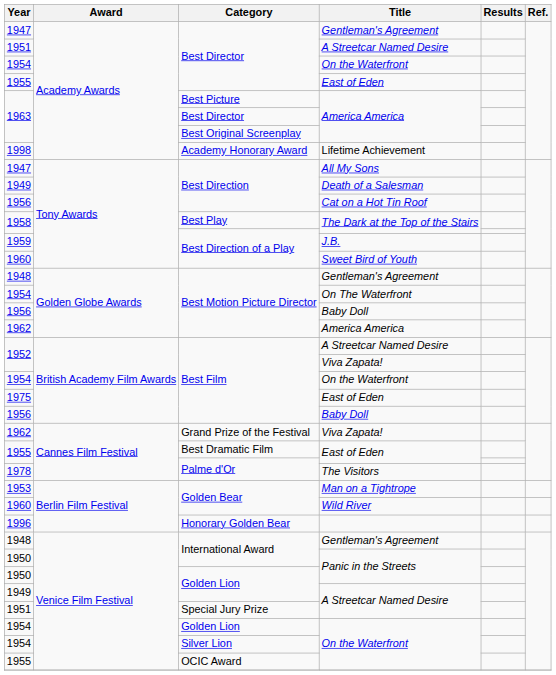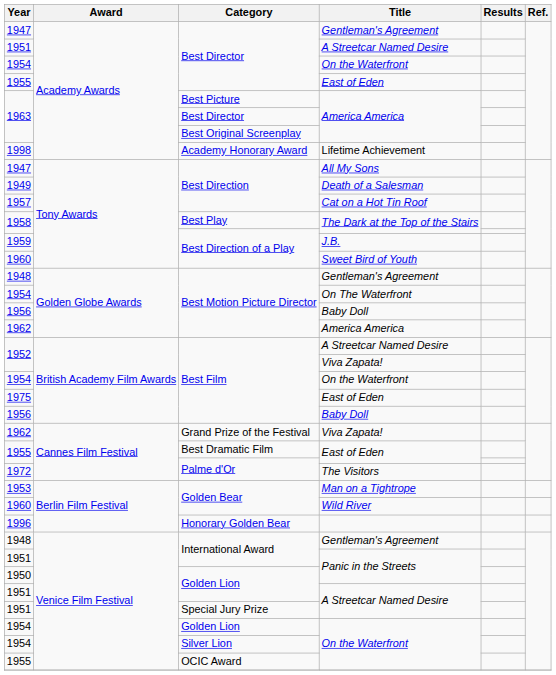 <table class="wikitable">
 <tr>
 <th>Year</th>
 <th>Award</th>
 <th>Category</th>
 <th>Title</th>
 <th>Results</th>
 <th>Ref.</th>
 </tr>
 <tr>
 <td><a href='#'>1947</a></td>
 <td rowspan=8><a href='#'>Academy Awards</a></td>
 <td rowspan=4><a href='#'>Best Director</a></td>
 <td><em><a href='#'>Gentleman's Agreement</a></em></td>
 <td></td>
 <td rowspan=8></td>
 </tr>
 <tr>
 <td><a href='#'>1951</a></td>
 <td><em><a href='#'>A Streetcar Named Desire</a></em></td>
 <td></td>
 </tr>
 <tr>
 <td><a href='#'>1954</a></td>
 <td><em><a href='#'>On the Waterfront</a></em></td>
 <td></td>
 </tr>
 <tr>
 <td><a href='#'>1955</a></td>
 <td><em><a href='#'>East of Eden</a></em></td>
 <td></td>
 </tr>
 <tr>
 <td rowspan=3><a href='#'>1963</a></td>
 <td><a href='#'>Best Picture</a></td>
 <td rowspan=3><em><a href='#'>America America</a></em></td>
 <td></td>
 </tr>
 <tr>
 <td><a href='#'>Best Director</a></td>
 <td></td>
 </tr>
 <tr>
 <td><a href='#'>Best Original Screenplay</a></td>
 <td></td>
 </tr>
 <tr>
 <td><a href='#'>1998</a></td>
 <td><a href='#'>Academy Honorary Award</a></td>
 <td>Lifetime Achievement</td>
 <td></td>
 </tr>
 <tr>
 <td><a href='#'>1947</a></td>
 <td rowspan=7><a href='#'>Tony Awards</a></td>
 <td rowspan=3><a href='#'>Best Direction</a></td>
 <td><em><a href='#'>All My Sons</a></em></td>
 <td></td>
 <td rowspan=7></td>
 </tr>
 <tr>
 <td><a href='#'>1949</a></td>
 <td><em><a href='#'>Death of a Salesman</a></em></td>
 <td></td>
 </tr>
 <tr>
-<td><a href='#'>1956</a></td>
+<td><a href='#'>1957</a></td>
 <td><em><a href='#'>Cat on a Hot Tin Roof</a></em></td>
 <td></td>
 </tr>
 <tr>
 <td rowspan=2><a href='#'>1958</a></td>
 <td><a href='#'>Best Play</a></td>
 <td rowspan=2><em><a href='#'>The Dark at the Top of the Stairs</a></em></td>
 <td></td>
 </tr>
 <tr>
 <td rowspan=3><a href='#'>Best Direction of a Play</a></td>
 <td></td>
 </tr>
 <tr>
 <td><a href='#'>1959</a></td>
 <td><em><a href='#'>J.B.</a></em></td>
 <td></td>
 </tr>
 <tr>
 <td><a href='#'>1960</a></td>
 <td><em><a href='#'>Sweet Bird of Youth</a></em></td>
 <td></td>
 </tr>
 <tr>
 <td><a href='#'>1948</a></td>
 <td rowspan=4><a href='#'>Golden Globe Awards</a></td>
 <td rowspan=4><a href='#'>Best Motion Picture Director</a></td>
 <td><em>Gentleman's Agreement</em></td>
 <td></td>
 <td rowspan=4></td>
 </tr>
 <tr>
 <td><a href='#'>1954</a></td>
 <td><em>On The Waterfront</em></td>
 <td></td>
 </tr>
 <tr>
 <td><a href='#'>1956</a></td>
 <td><em>Baby Doll</em></td>
 <td></td>
 </tr>
 <tr>
 <td><a href='#'>1962</a></td>
 <td><em>America America</em></td>
 <td></td>
 </tr>
 <tr>
 <td rowspan=2><a href='#'>1952</a></td>
 <td rowspan=5><a href='#'>British Academy Film Awards</a></td>
 <td rowspan=5><a href='#'>Best Film</a></td>
 <td><em>A Streetcar Named Desire</em></td>
 <td></td>
 <td rowspan=5></td>
 </tr>
 <tr>
 <td><em>Viva Zapata!</em></td>
 <td></td>
 </tr>
 <tr>
 <td><a href='#'>1954</a></td>
 <td><em>On the Waterfront</em></td>
 <td></td>
 </tr>
 <tr>
 <td><a href='#'>1975</a></td>
 <td><em>East of Eden</em></td>
 <td></td>
 </tr>
 <tr>
 <td><a href='#'>1956</a></td>
 <td><em><a href='#'>Baby Doll</a></em></td>
 <td></td>
 </tr>
 <tr>
 <td><a href='#'>1962</a></td>
 <td rowspan=4><a href='#'>Cannes Film Festival</a></td>
 <td>Grand Prize of the Festival</td>
 <td><em>Viva Zapata!</em></td>
 <td></td>
 <td rowspan=4></td>
 </tr>
 <tr>
 <td rowspan=2><a href='#'>1955</a></td>
 <td>Best Dramatic Film</td>
 <td rowspan=2><em>East of Eden</em></td>
 <td></td>
 </tr>
 <tr>
 <td rowspan=2><a href='#'>Palme d'Or</a></td>
 <td></td>
 </tr>
 <tr>
-<td><a href='#'>1978</a></td>
+<td><a href='#'>1972</a></td>
 <td><em>The Visitors</em></td>
 <td></td>
 </tr>
 <tr>
 <td><a href='#'>1953</a></td>
 <td rowspan=3><a href='#'>Berlin Film Festival</a></td>
 <td rowspan=2><a href='#'>Golden Bear</a></td>
 <td><em><a href='#'>Man on a Tightrope</a></em></td>
 <td></td>
 <td></td>
 </tr>
 <tr>
 <td><a href='#'>1960</a></td>
 <td><em><a href='#'>Wild River</a></em></td>
 <td></td>
 <td></td>
 </tr>
 <tr>
 <td><a href='#'>1996</a></td>
 <td><a href='#'>Honorary Golden Bear</a></td>
 <td></td>
 <td></td>
 <td></td>
 </tr>
 <tr>
 <td>1948</td>
 <td rowspan=8><a href='#'>Venice Film Festival</a></td>
 <td rowspan=2>International Award</td>
 <td><em>Gentleman's Agreement</em></td>
 <td></td>
 <td rowspan=8></td>
 </tr>
 <tr>
-<td>1950</td>
+<td>1951</td>
 <td rowspan=2><em>Panic in the Streets</em></td>
 <td></td>
 </tr>
 <tr>
 <td>1950</td>
 <td rowspan=2><a href='#'>Golden Lion</a> </td>
 <td></td>
 </tr>
 <tr>
-<td>1949</td>
+<td>1951</td>
 <td rowspan=2><em>A Streetcar Named Desire</em></td>
 <td></td>
 </tr>
 <tr>
 <td>1951</td>
 <td>Special Jury Prize</td>
 <td></td>
 </tr>
 <tr>
 <td>1954</td>
 <td><a href='#'>Golden Lion</a></td>
 <td rowspan="3"><em><a href='#'>On the Waterfront</a></em></td>
 <td></td>
 </tr>
 <tr>
 <td>1954</td>
 <td><a href='#'>Silver Lion</a></td>
 <td></td>
 </tr>
 <tr>
 <td>1955</td>
 <td>OCIC Award</td>
 <td></td>
 </tr>
 <tr>
 </tr>
 </table>
